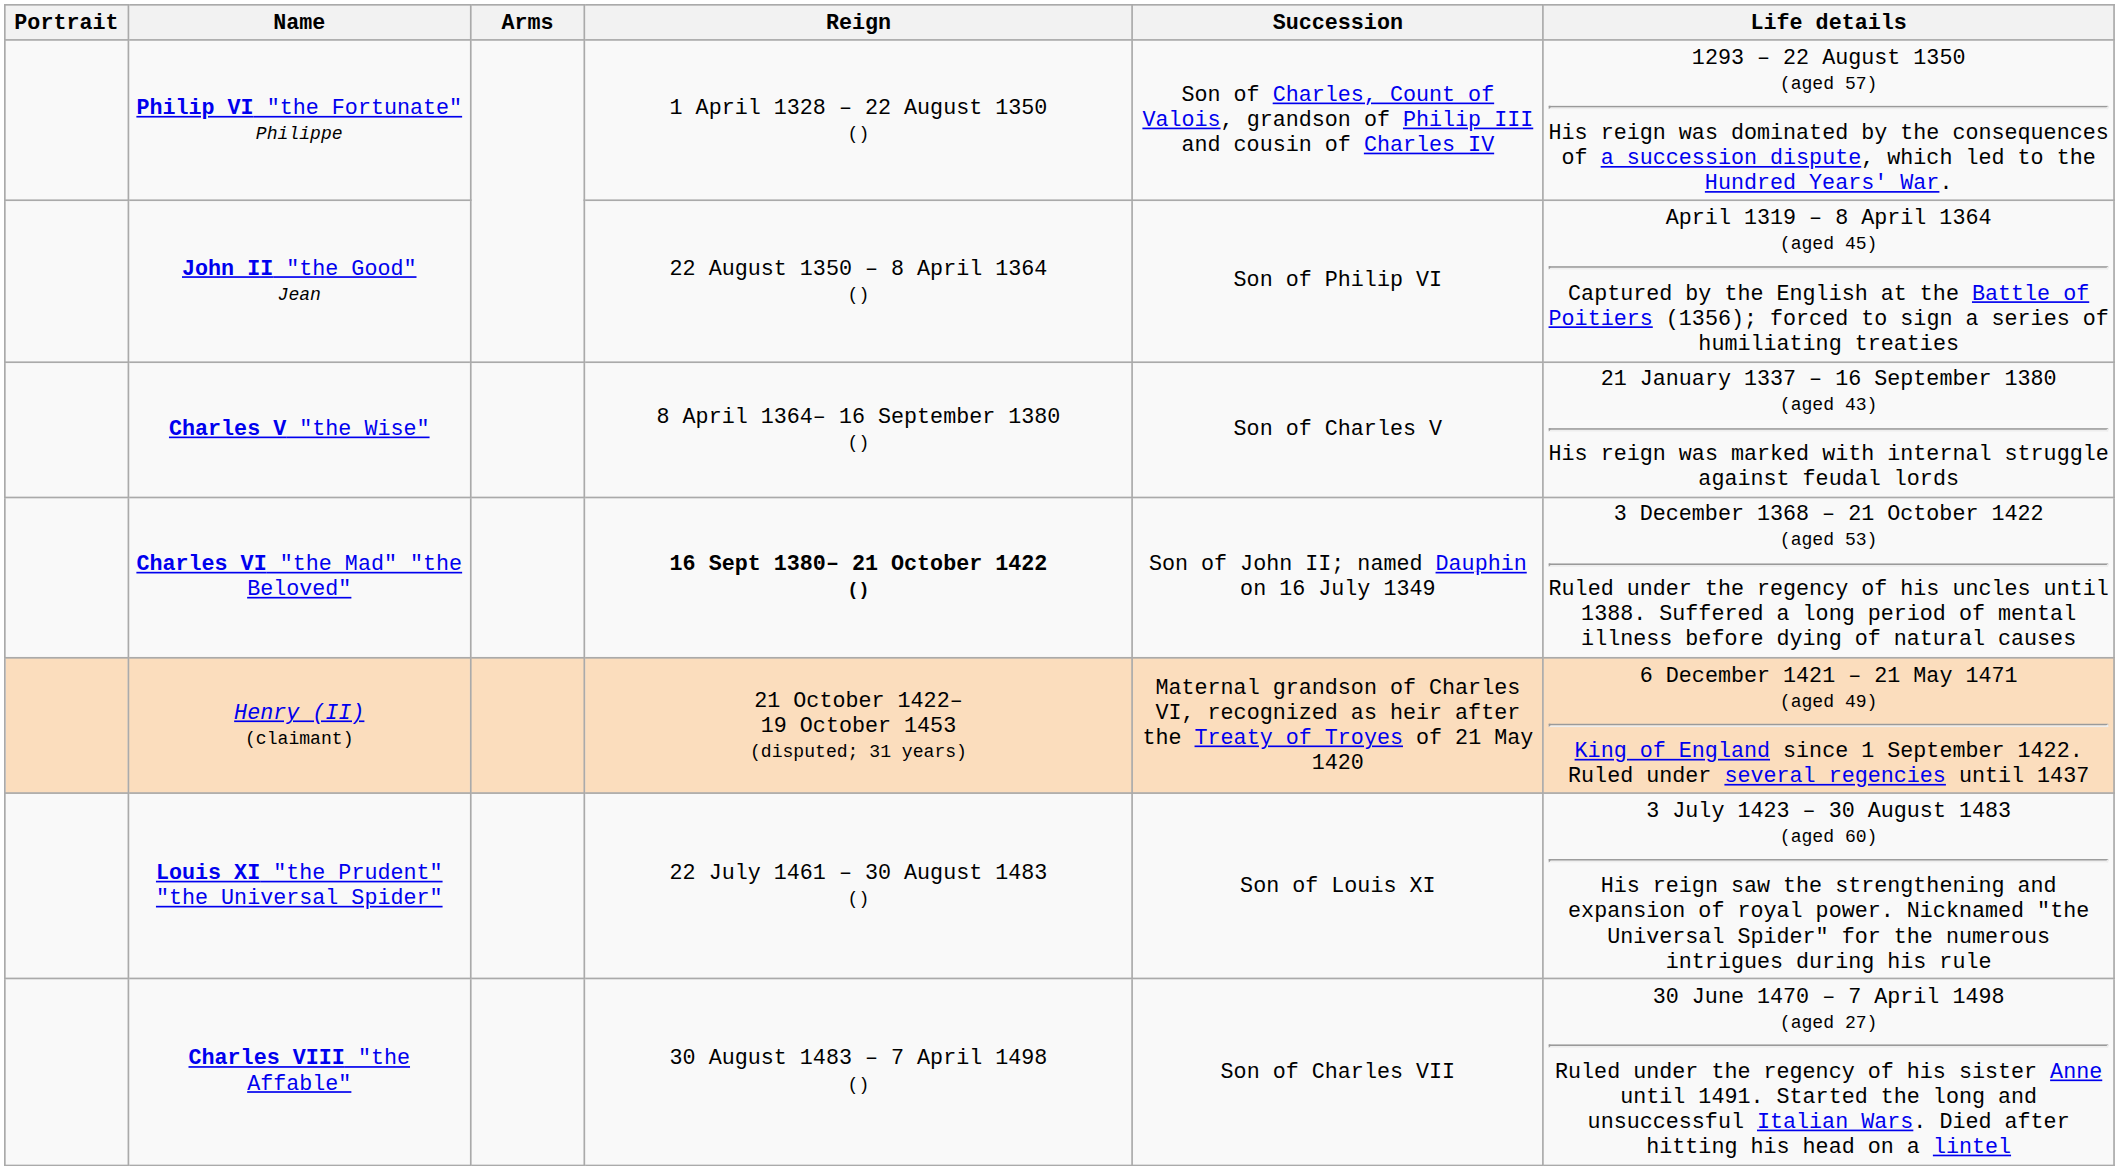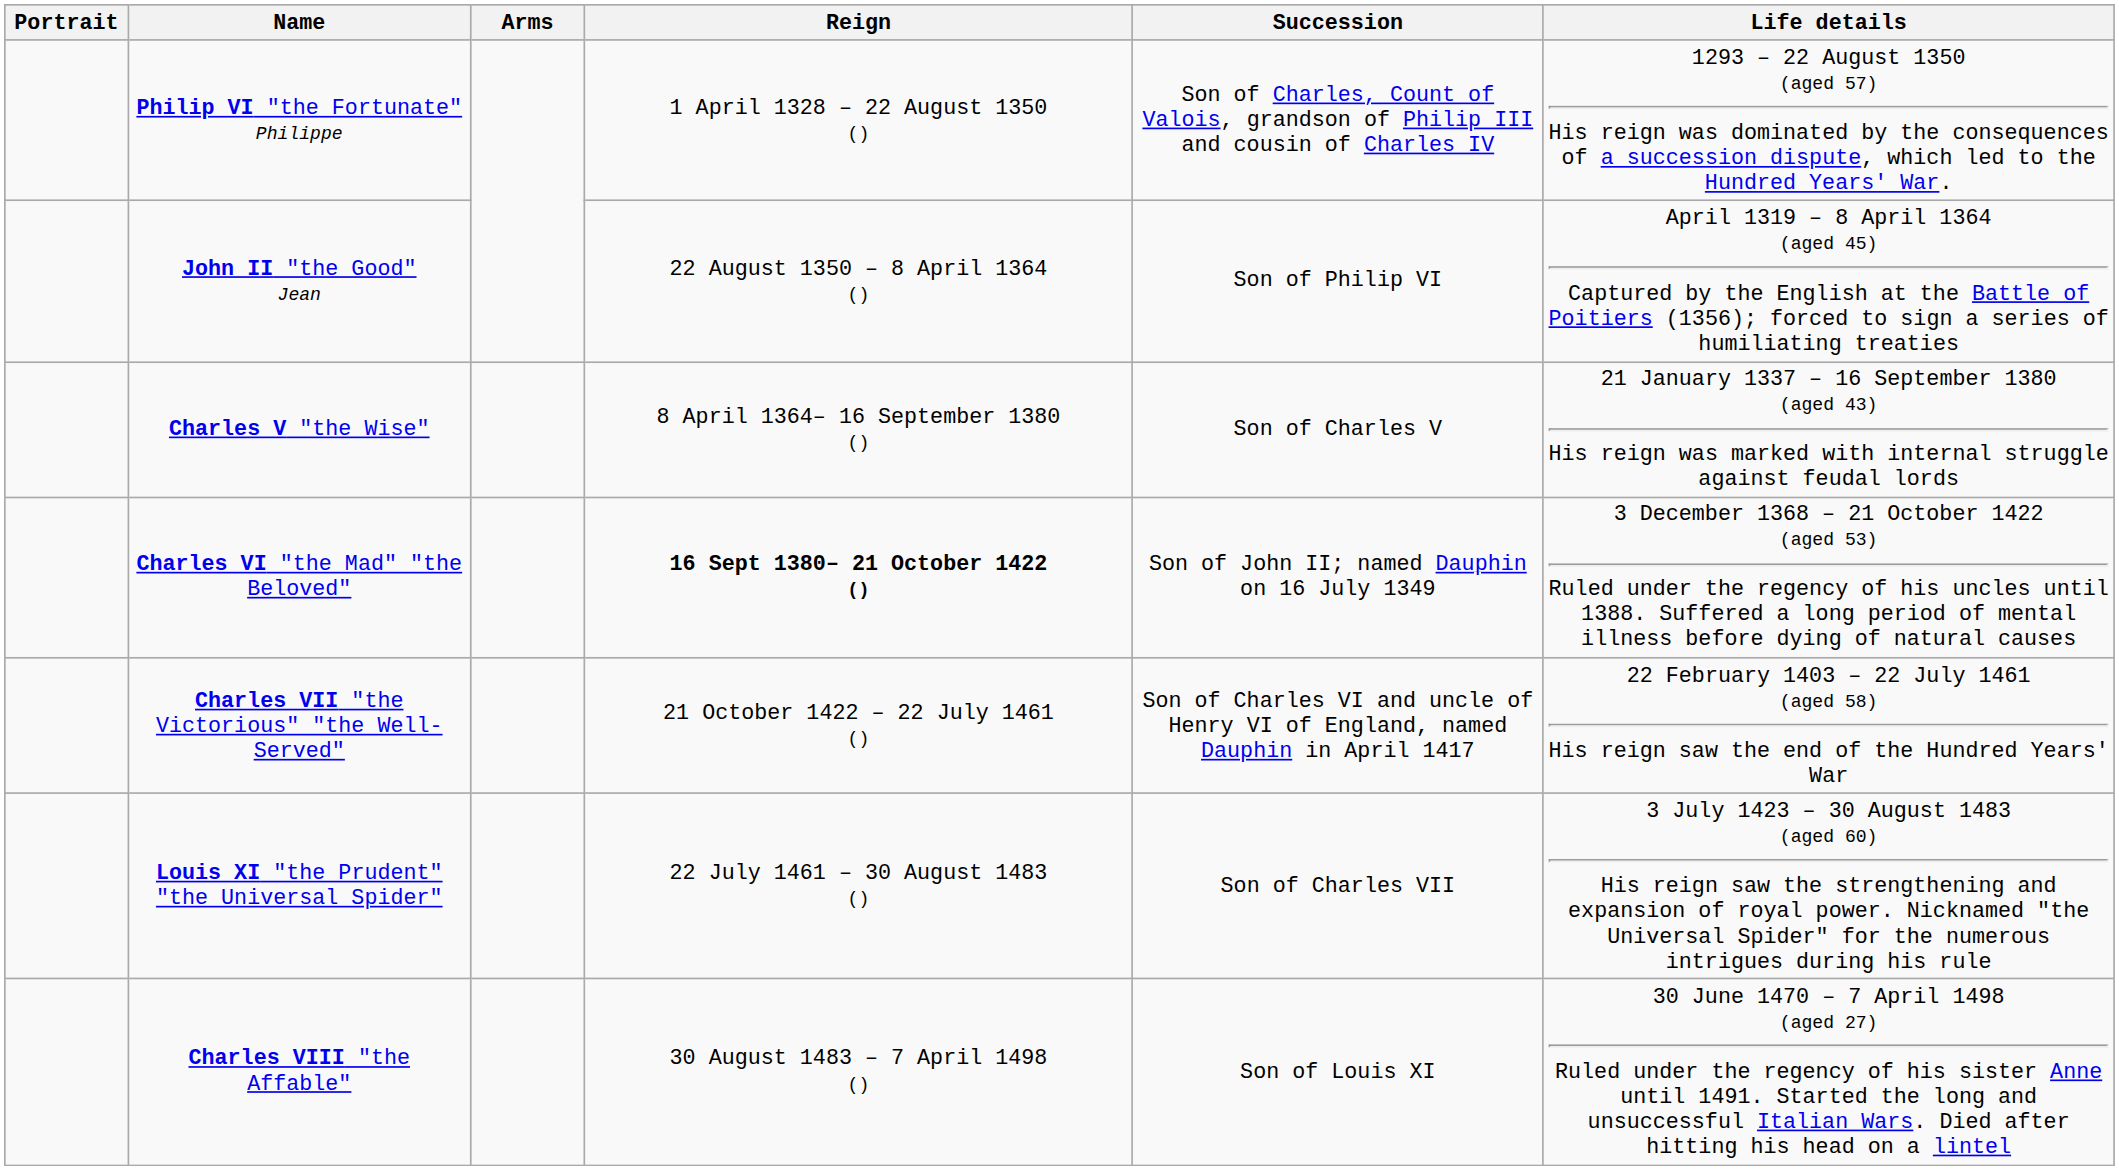 <table class="wikitable" style="text-align:center; width:100%;">
 <tr>
 <th width="5%">Portrait</th>
 <th width="15%">Name</th>
 <th width="5%">Arms</th>
 <th width="24%">Reign</th>
 <th width="18%">Succession</th>
 <th width="25%">Life details</th>
 </tr>
 <tr>
 <td></td>
 <td><a href='#'><strong>Philip VI</strong> "the Fortunate"</a><br><small><em>Philippe</em></small></td>
 <td rowspan="2"></td>
 <td>1 April 1328 – 22 August 1350<br><small>()</small></td>
 <td>Son of <a href='#'>Charles, Count of Valois</a>, grandson of <a href='#'>Philip III</a> and cousin of <a href='#'>Charles IV</a></td>
 <td>1293 – 22 August 1350<br><small>(aged 57)</small><hr>His reign was dominated by the consequences of <a href='#'>a succession dispute</a>, which led to the <a href='#'>Hundred Years' War</a>.</td>
 </tr>
 <tr>
 <td></td>
 <td><a href='#'><strong>John II</strong> "the Good"</a> <br><small><em>Jean</em></small></td>
 <td>22 August 1350 – 8 April 1364<br><small>()</small></td>
 <td>Son of Philip VI</td>
 <td>April 1319 – 8 April 1364<br><small>(aged 45)</small><hr>Captured by the English at the <a href='#'>Battle of Poitiers</a> (1356); forced to sign a series of humiliating treaties</td>
 </tr>
 <tr>
 <td></td>
 <td><a href='#'><strong>Charles V</strong> "the Wise"</a></td>
 <td></td>
 <td>8 April 1364– 16 September 1380<br><small>()</small></td>
 <td>Son of Charles V</td>
 <td>21 January 1337 – 16 September 1380<br><small>(aged 43)</small><hr>His reign was marked with internal struggle against feudal lords</td>
 </tr>
 <tr>
 <td></td>
 <td><a href='#'><strong>Charles VI</strong> "the Mad" "the Beloved"</a></td>
 <td></td>
 <td><strong>16 Sept 1380– 21 October 1422<br><small>()</small></strong></td>
 <td>Son of John II; named <a href='#'>Dauphin</a> on 16 July 1349</td>
 <td>3 December 1368 – 21 October 1422<br><small>(aged 53)</small><hr>Ruled under the regency of his uncles until 1388. Suffered a long period of mental illness before dying of natural causes</td>
 </tr>
 <tr>
-<td bgcolor="#FBDDBD"></td>
-<td bgcolor="#FBDDBD"><em><a href='#'>Henry (II)</a></em><br><small>(claimant)</small></td>
-<td bgcolor="#FBDDBD"></td>
-<td bgcolor="#FBDDBD">21 October 1422–<br>19 October 1453<br><small>(disputed; 31 years)</small></td>
-<td bgcolor="#FBDDBD">Maternal grandson of Charles VI, recognized as heir after the <a href='#'>Treaty of Troyes</a> of 21 May 1420</td>
-<td bgcolor="#FBDDBD">6 December 1421 – 21 May 1471<br><small>(aged 49)</small><hr><a href='#'>King of England</a> since 1 September 1422. Ruled under <a href='#'>several regencies</a> until 1437</td>
+<td></td>
+<td><a href='#'><strong>Charles VII</strong> "the Victorious" "the Well-Served"</a></td>
+<td></td>
+<td>21 October 1422 – 22 July 1461<br><small>()</small></td>
+<td>Son of Charles VI and uncle of Henry VI of England, named <a href='#'>Dauphin</a> in April 1417</td>
+<td>22 February 1403 – 22 July 1461<br><small>(aged 58)</small><hr>His reign saw the end of the Hundred Years' War</td>
 </tr>
 <tr>
 <td></td>
 <td><a href='#'><strong>Louis XI</strong> "the Prudent" "the Universal Spider"</a></td>
 <td></td>
 <td>22 July 1461 – 30 August 1483<br><small>()</small></td>
-<td>Son of Louis XI</td>
+<td>Son of Charles VII</td>
 <td>3 July 1423 – 30 August 1483<br><small>(aged 60)</small><hr>His reign saw the strengthening and expansion of royal power. Nicknamed "the Universal Spider" for the numerous intrigues during his rule</td>
 </tr>
 <tr>
 <td></td>
 <td><a href='#'><strong>Charles VIII</strong> "the Affable"</a></td>
 <td></td>
 <td>30 August 1483 – 7 April 1498<br><small>()</small></td>
-<td>Son of Charles VII</td>
+<td>Son of Louis XI</td>
 <td>30 June 1470 – 7 April 1498<br><small>(aged 27)</small><hr>Ruled under the regency of his sister <a href='#'>Anne</a> until 1491. Started the long and unsuccessful <a href='#'>Italian Wars</a>. Died after hitting his head on a <a href='#'>lintel</a></td>
 </tr>
 </table>
